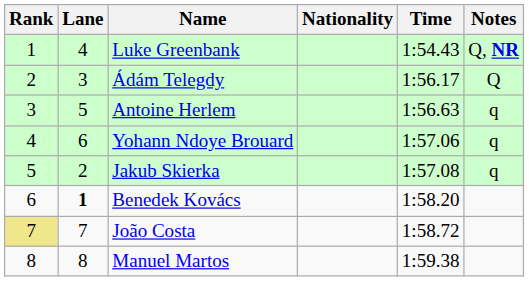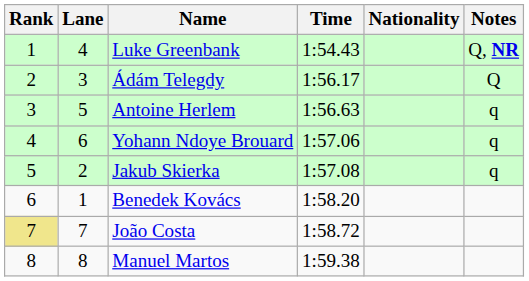 <table class="wikitable sortable" style="text-align:center">
 <tr>
 <th>Rank</th>
 <th>Lane</th>
 <th>Name</th>
+<th>Time</th>
 <th>Nationality</th>
-<th>Time</th>
 <th>Notes</th>
 </tr>
 <tr bgcolor=ccffcc>
 <td>1</td>
 <td>4</td>
 <td align=left><a href='#'>Luke Greenbank</a></td>
+<td>1:54.43</td>
 <td align=left></td>
-<td>1:54.43</td>
 <td>Q, <strong><a href='#'>NR</a></strong></td>
 </tr>
 <tr bgcolor=ccffcc>
 <td>2</td>
 <td>3</td>
 <td align=left><a href='#'>Ádám Telegdy</a></td>
+<td>1:56.17</td>
 <td align=left></td>
-<td>1:56.17</td>
 <td>Q</td>
 </tr>
 <tr bgcolor=ccffcc>
 <td>3</td>
 <td>5</td>
 <td align=left><a href='#'>Antoine Herlem</a></td>
+<td>1:56.63</td>
 <td align=left></td>
-<td>1:56.63</td>
 <td>q</td>
 </tr>
 <tr bgcolor=ccffcc>
 <td>4</td>
 <td>6</td>
 <td align=left><a href='#'>Yohann Ndoye Brouard</a></td>
+<td>1:57.06</td>
 <td align=left></td>
-<td>1:57.06</td>
 <td>q</td>
 </tr>
 <tr bgcolor=ccffcc>
 <td>5</td>
 <td>2</td>
 <td align=left><a href='#'>Jakub Skierka</a></td>
+<td>1:57.08</td>
 <td align=left></td>
-<td>1:57.08</td>
 <td>q</td>
 </tr>
 <tr>
 <td>6</td>
-<td><strong>1</strong></td>
+<td>1</td>
 <td align=left><a href='#'>Benedek Kovács</a></td>
+<td>1:58.20</td>
 <td align=left></td>
-<td>1:58.20</td>
 <td></td>
 </tr>
 <tr>
 <td style="background: khaki;">7</td>
 <td>7</td>
 <td align=left><a href='#'>João Costa</a></td>
+<td>1:58.72</td>
 <td align=left></td>
-<td>1:58.72</td>
 <td></td>
 </tr>
 <tr>
 <td>8</td>
 <td>8</td>
 <td align=left><a href='#'>Manuel Martos</a></td>
+<td>1:59.38</td>
 <td align=left></td>
-<td>1:59.38</td>
 <td></td>
 </tr>
 </table>
